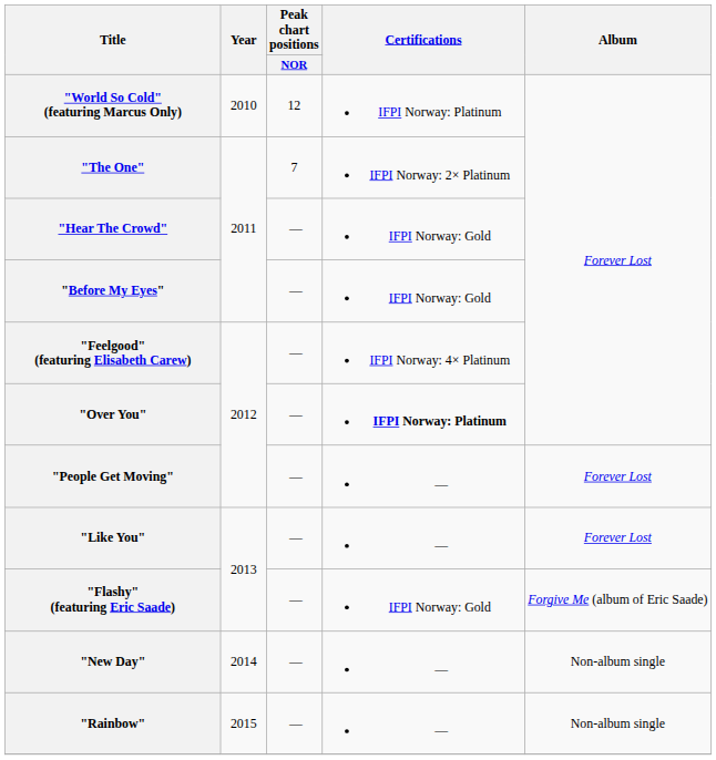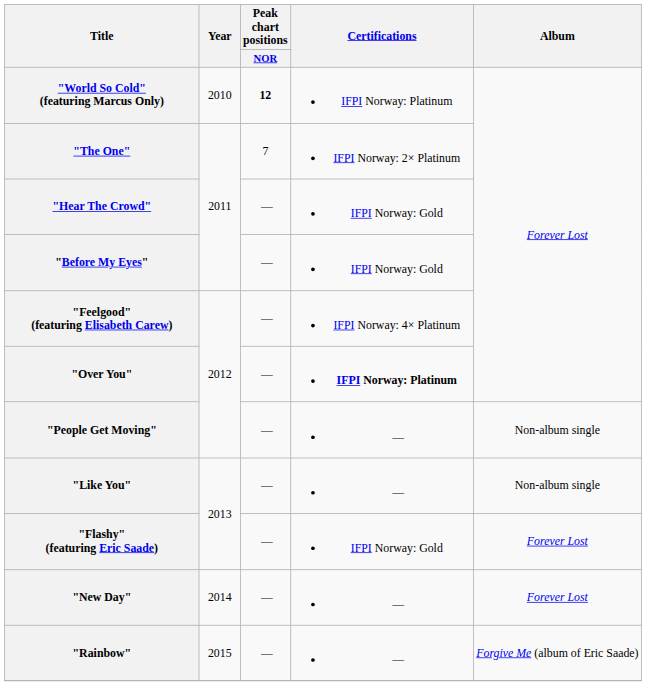 <table class="wikitable plainrowheaders" style="text-align:center;" border="1">
 <tr>
 <th scope="col" rowspan="2" style="width:16em;">Title</th>
 <th scope="col" rowspan="2" style="width:3em;">Year</th>
 <th scope="col" colspan="1">Peak chart positions</th>
 <th scope="col" rowspan="2" style="width:15em;"><a href='#'>Certifications</a></th>
 <th scope="col" rowspan="2">Album</th>
 </tr>
 <tr>
 <th scope="col" style="width:3em;font-size:90%;"><a href='#'>NOR</a></th>
 </tr>
 <tr>
 <th scope="row"><a href='#'>"World So Cold"</a><br><span>(featuring Marcus Only)</span></th>
 <td rowspan="1">2010</td>
-<td>12</td>
+<td><strong>12</strong></td>
 <td><br><ul><li><a href='#'>IFPI</a> Norway: Platinum</li></ul></td>
 <td rowspan="6"><em><a href='#'>Forever Lost</a></em></td>
 </tr>
 <tr>
 <th scope="row"><a href='#'>"The One"</a></th>
 <td rowspan="3">2011</td>
 <td>7</td>
 <td><br><ul><li><a href='#'>IFPI</a> Norway: 2× Platinum</li></ul></td>
 </tr>
 <tr>
 <th scope="row"><a href='#'>"Hear The Crowd"</a></th>
 <td> —</td>
 <td><br><ul><li><a href='#'>IFPI</a> Norway: Gold</li></ul></td>
 </tr>
 <tr>
 <th scope="row">"<a href='#'>Before My Eyes</a>"</th>
 <td> —</td>
 <td><br><ul><li><a href='#'>IFPI</a> Norway: Gold</li></ul></td>
 </tr>
 <tr>
 <th scope="row">"Feelgood"<br><span>(featuring <a href='#'>Elisabeth Carew</a>)</span></th>
 <td rowspan="3">2012</td>
 <td> —</td>
 <td><br><ul><li><a href='#'>IFPI</a> Norway: 4× Platinum</li></ul></td>
 </tr>
 <tr>
 <th scope="row">"Over You"</th>
 <td> —</td>
 <td><strong><br><ul><li><a href='#'>IFPI</a> Norway: Platinum</li></ul></strong></td>
 </tr>
 <tr>
 <th scope="row">"People Get Moving"</th>
 <td> —</td>
 <td><br><ul><li> —</li></ul></td>
-<td rowspan="1"><em><a href='#'>Forever Lost</a></em></td>
+<td rowspan="1">Non-album single</td>
 </tr>
 <tr>
 <th scope="row">"Like You"</th>
 <td rowspan="2">2013</td>
 <td> —</td>
 <td><br><ul><li> —</li></ul></td>
-<td rowspan="1"><em><a href='#'>Forever Lost</a></em></td>
+<td rowspan="1">Non-album single</td>
 </tr>
 <tr>
 <th scope="row">"Flashy"<br><span>(featuring <a href='#'>Eric Saade</a>)</span></th>
 <td> —</td>
 <td><br><ul><li><a href='#'>IFPI</a> Norway: Gold</li></ul></td>
-<td rowspan="1"><em><a href='#'>Forgive Me</a></em><span> (album of Eric Saade)</span></td>
+<td rowspan="1"><em><a href='#'>Forever Lost</a></em></td>
 </tr>
 <tr>
 <th scope="row">"New Day"</th>
 <td rowspan="1">2014</td>
 <td> —</td>
 <td><br><ul><li> —</li></ul></td>
-<td rowspan="1">Non-album single</td>
+<td rowspan="1"><em><a href='#'>Forever Lost</a></em></td>
 </tr>
 <tr>
 <th scope="row">"Rainbow"</th>
 <td rowspan="1">2015</td>
 <td> —</td>
 <td><br><ul><li> —</li></ul></td>
-<td rowspan="1">Non-album single</td>
+<td rowspan="1"><em><a href='#'>Forgive Me</a></em><span> (album of Eric Saade)</span></td>
 </tr>
 <tr>
 </tr>
 </table>
